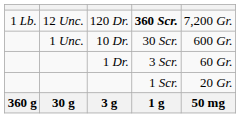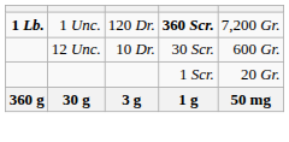 <table class="wikitable" align="right" style="margin:0 0 0 1em">
 <tr>
 <th></th>
 <th></th>
 <th></th>
 <th></th>
 <th></th>
 </tr>
 <tr align="right">
-<td>1 <em>Lb.</em></td>
-<td>12 <em>Unc.</em></td>
+<td><strong>1 <em>Lb.</em></strong></td>
+<td>1 <em>Unc.</em></td>
 <td>120 <em>Dr.</em></td>
 <td><strong>360 <em>Scr.</em></strong></td>
 <td>7,200 <em>Gr.</em></td>
 </tr>
 <tr align="right">
 <td></td>
-<td>1 <em>Unc.</em></td>
+<td>12 <em>Unc.</em></td>
 <td>10 <em>Dr.</em></td>
 <td>30 <em>Scr.</em></td>
 <td>600 <em>Gr.</em></td>
-</tr>
-<tr align="right">
-<td></td>
-<td></td>
-<td>1 <em>Dr.</em></td>
-<td>3 <em>Scr.</em></td>
-<td>60 <em>Gr.</em></td>
 </tr>
 <tr align="right">
 <td></td>
 <td></td>
 <td></td>
 <td>1 <em>Scr.</em></td>
 <td>20 <em>Gr.</em></td>
 </tr>
 <tr align="center">
 <th>360 g</th>
 <th>30 g</th>
 <th>3 g</th>
 <th>1 g</th>
 <th>50 mg</th>
 </tr>
 </table>
